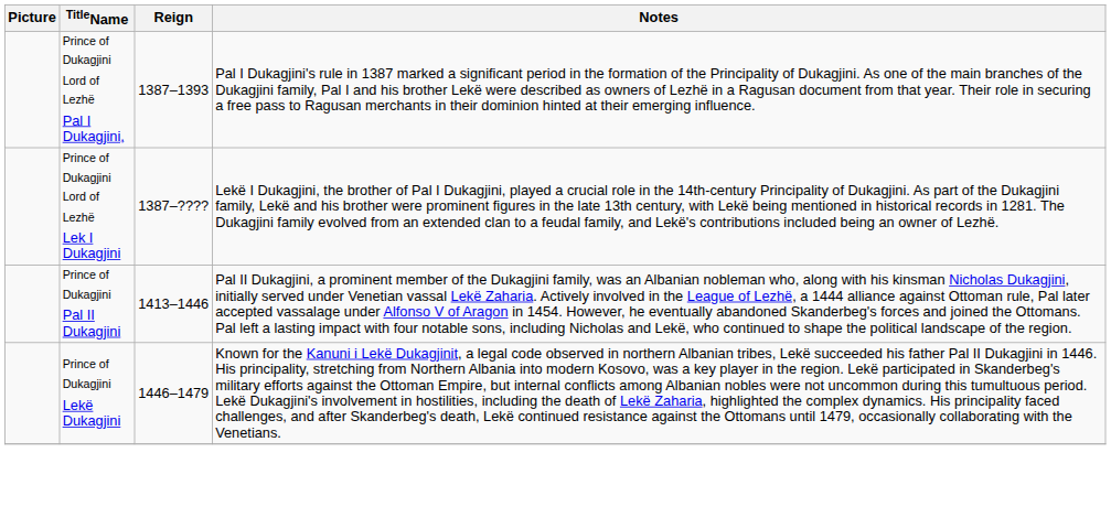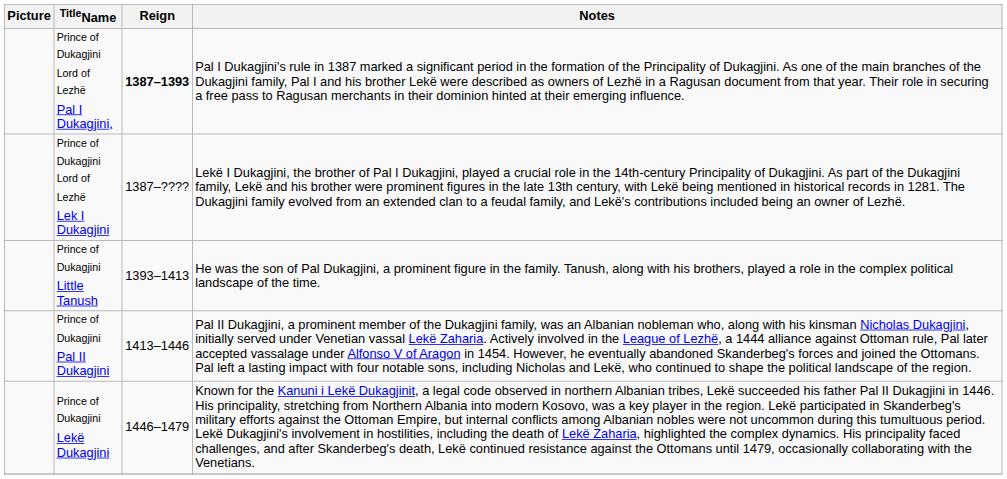 <table class="wikitable">
 <tr ->
 <th>Picture</th>
 <th><sup>Title</sup>Name</th>
 <th>Reign</th>
 <th>Notes</th>
 </tr>
 <tr ->
 <td></td>
 <td><sup>Prince of Dukagjini<br>Lord of Lezhë</sup><br><a href='#'>Pal I Dukagjini,</a></td>
-<td>1387–1393</td>
+<td><strong>1387–1393</strong></td>
 <td>Pal I Dukagjini's rule in 1387 marked a significant period in the formation of the Principality of Dukagjini. As one of the main branches of the Dukagjini family, Pal I and his brother Lekë were described as owners of Lezhë in a Ragusan document from that year. Their role in securing a free pass to Ragusan merchants in their dominion hinted at their emerging influence.</td>
 </tr>
 <tr ->
 <td></td>
 <td><sup>Prince of Dukagjini<br>Lord of Lezhë</sup><br><a href='#'>Lek I Dukagjini</a></td>
 <td>1387–????</td>
 <td>Lekë I Dukagjini, the brother of Pal I Dukagjini, played a crucial role in the 14th-century Principality of Dukagjini. As part of the Dukagjini family, Lekë and his brother were prominent figures in the late 13th century, with Lekë being mentioned in historical records in 1281. The Dukagjini family evolved from an extended clan to a feudal family, and Lekë's contributions included being an owner of Lezhë.</td>
+</tr>
+<tr ->
+<td></td>
+<td><sup>Prince of Dukagjini</sup><br><a href='#'>Little Tanush</a></td>
+<td>1393–1413</td>
+<td>He was the son of Pal Dukagjini, a prominent figure in the family. Tanush, along with his brothers, played a role in the complex political landscape of the time.</td>
 </tr>
 <tr ->
 <td></td>
 <td><sup>Prince of Dukagjini</sup><br><a href='#'>Pal II Dukagjini</a></td>
 <td>1413–1446</td>
 <td>Pal II Dukagjini, a prominent member of the Dukagjini family, was an Albanian nobleman who, along with his kinsman <a href='#'>Nicholas Dukagjini</a>, initially served under Venetian vassal <a href='#'>Lekë Zaharia</a>. Actively involved in the <a href='#'>League of Lezhë</a>, a 1444 alliance against Ottoman rule, Pal later accepted vassalage under <a href='#'>Alfonso V of Aragon</a> in 1454. However, he eventually abandoned Skanderbeg's forces and joined the Ottomans. Pal left a lasting impact with four notable sons, including Nicholas and Lekë, who continued to shape the political landscape of the region.</td>
 </tr>
 <tr ->
 <td></td>
 <td><sup>Prince of Dukagjini</sup><br><a href='#'>Lekë Dukagjini</a></td>
 <td>1446–1479</td>
 <td>Known for the <a href='#'>Kanuni i Lekë Dukagjinit</a>, a legal code observed in northern Albanian tribes, Lekë succeeded his father Pal II Dukagjini in 1446. His principality, stretching from Northern Albania into modern Kosovo, was a key player in the region. Lekë participated in Skanderbeg's military efforts against the Ottoman Empire, but internal conflicts among Albanian nobles were not uncommon during this tumultuous period. Lekë Dukagjini's involvement in hostilities, including the death of <a href='#'>Lekë Zaharia</a>, highlighted the complex dynamics. His principality faced challenges, and after Skanderbeg's death, Lekë continued resistance against the Ottomans until 1479, occasionally collaborating with the Venetians.</td>
 </tr>
 <tr ->
 </tr>
 </table>
